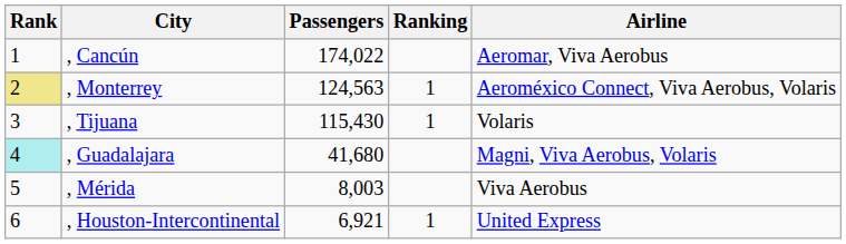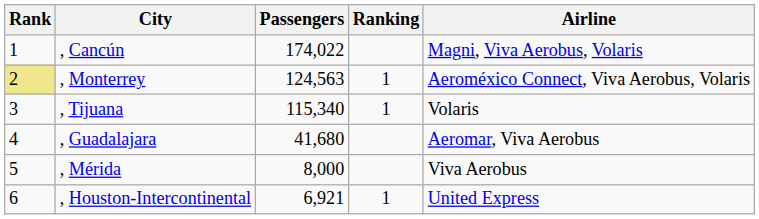 <table class="wikitable" style="font-size: 90%" width= align=>
 <tr>
 <th>Rank</th>
 <th>City</th>
 <th>Passengers</th>
 <th>Ranking</th>
 <th>Airline</th>
 </tr>
 <tr>
 <td>1</td>
 <td>, <a href='#'>Cancún</a></td>
 <td align="right">174,022</td>
 <td align="center"></td>
-<td><a href='#'>Aeromar</a>, Viva Aerobus</td>
+<td><a href='#'>Magni</a>, <a href='#'>Viva Aerobus</a>, <a href='#'>Volaris</a></td>
 </tr>
 <tr>
 <td style="background: khaki;">2</td>
 <td>, <a href='#'>Monterrey</a></td>
 <td align="right">124,563</td>
 <td align="center"> 1</td>
 <td><a href='#'>Aeroméxico Connect</a>, Viva Aerobus, Volaris</td>
 </tr>
 <tr>
 <td>3</td>
 <td>, <a href='#'>Tijuana</a></td>
-<td align="right">115,430</td>
+<td align="right">115,340</td>
 <td align="center"> 1</td>
 <td>Volaris</td>
 </tr>
 <tr>
-<td style="background: paleturquoise;">4</td>
+<td>4</td>
 <td>, <a href='#'>Guadalajara</a></td>
 <td align="right">41,680</td>
 <td align="center"></td>
-<td><a href='#'>Magni</a>, <a href='#'>Viva Aerobus</a>, <a href='#'>Volaris</a></td>
+<td><a href='#'>Aeromar</a>, Viva Aerobus</td>
 </tr>
 <tr>
 <td>5</td>
 <td>, <a href='#'>Mérida</a></td>
-<td align="right">8,003</td>
+<td align="right">8,000</td>
 <td align="center"></td>
 <td>Viva Aerobus</td>
 </tr>
 <tr>
 <td>6</td>
 <td>, <a href='#'>Houston-Intercontinental</a></td>
 <td align="right">6,921</td>
 <td align="center"> 1</td>
 <td><a href='#'>United Express</a></td>
 </tr>
 </table>
